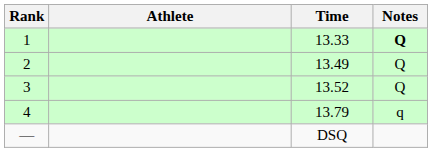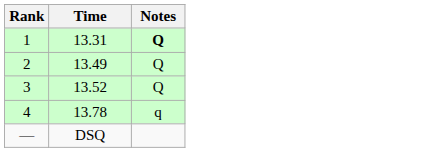 <table class="wikitable" style="text-align:center">
 <tr>
 <th width=40>Rank</th>
-<th width=250>Athlete</th>
 <th width=80>Time</th>
 <th width=50>Notes</th>
 </tr>
 <tr bgcolor="ccffcc">
 <td>1</td>
-<td align=left></td>
-<td>13.33</td>
+<td>13.31</td>
 <td><strong>Q</strong></td>
 </tr>
 <tr bgcolor="ccffcc">
 <td>2</td>
-<td align=left></td>
 <td>13.49</td>
 <td>Q</td>
 </tr>
 <tr bgcolor="ccffcc">
 <td>3</td>
-<td align=left></td>
 <td>13.52</td>
 <td>Q</td>
 </tr>
 <tr bgcolor="ccffcc">
 <td>4</td>
-<td align=left></td>
-<td>13.79</td>
+<td>13.78</td>
 <td>q</td>
 </tr>
 <tr>
 <td>—</td>
-<td align=left></td>
 <td>DSQ</td>
 <td></td>
 </tr>
 </table>
